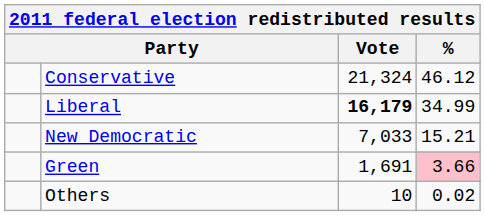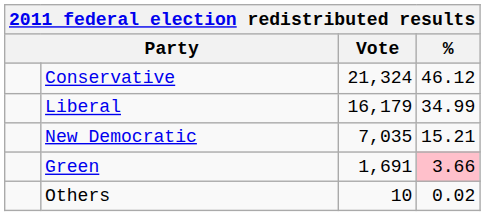 <table class="wikitable">
 <tr>
 <th colspan="4"><a href='#'>2011 federal election</a> redistributed results</th>
 </tr>
 <tr>
 <th bgcolor="#DDDDFF" width="130px" colspan="2">Party</th>
 <th bgcolor="#DDDDFF" width="50px">Vote</th>
 <th bgcolor="#DDDDFF" width="30px">%</th>
 </tr>
 <tr>
 <td> </td>
 <td><a href='#'>Conservative</a></td>
 <td align=right>21,324</td>
 <td align=right>46.12</td>
 </tr>
 <tr>
 <td> </td>
 <td><a href='#'>Liberal</a></td>
-<td align=right><strong>16,179</strong></td>
+<td align=right>16,179</td>
 <td align=right>34.99</td>
 </tr>
 <tr>
 <td> </td>
 <td><a href='#'>New Democratic</a></td>
-<td align=right>7,033</td>
+<td align=right>7,035</td>
 <td align=right>15.21</td>
 </tr>
 <tr>
 <td> </td>
 <td><a href='#'>Green</a></td>
 <td align=right>1,691</td>
 <td align=right style="background: pink;">3.66</td>
 </tr>
 <tr>
 <td> </td>
 <td>Others</td>
 <td align=right>10</td>
 <td align=right>0.02</td>
 </tr>
 </table>
